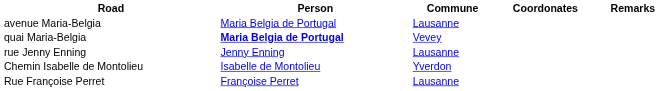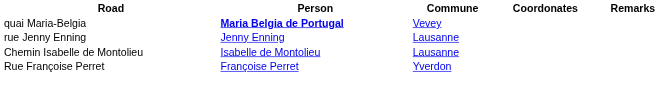 <table width="80%">
 <tr>
 <th>Road</th>
 <th>Person</th>
 <th>Commune</th>
 <th>Coordonates</th>
 <th>Remarks</th>
-</tr>
-<tr>
-<td>avenue Maria-Belgia</td>
-<td><a href='#'>Maria Belgia de Portugal</a></td>
-<td><a href='#'>Lausanne</a></td>
-<td></td>
-<td></td>
 </tr>
 <tr>
 <td>quai Maria-Belgia</td>
 <td><strong><a href='#'>Maria Belgia de Portugal</a></strong></td>
 <td><a href='#'>Vevey</a></td>
 <td></td>
 <td></td>
 </tr>
 <tr>
 <td>rue Jenny Enning</td>
 <td><a href='#'>Jenny Enning</a></td>
 <td><a href='#'>Lausanne</a></td>
 <td></td>
 <td></td>
 </tr>
 <tr>
 <td>Chemin Isabelle de Montolieu</td>
 <td><a href='#'>Isabelle de Montolieu</a></td>
-<td><a href='#'>Yverdon</a></td>
+<td><a href='#'>Lausanne</a></td>
 <td></td>
 <td></td>
 </tr>
 <tr>
 <td>Rue Françoise Perret</td>
 <td><a href='#'>Françoise Perret</a></td>
-<td><a href='#'>Lausanne</a></td>
+<td><a href='#'>Yverdon</a></td>
 <td></td>
 <td></td>
 </tr>
 <tr>
 </tr>
 </table>
